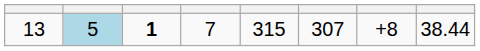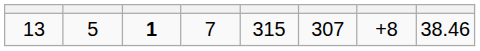 <table class="wikitable">
 <tr>
 <th width="40"></th>
 <th width="40"></th>
 <th width="40"></th>
 <th width="40"></th>
 <th width="40"></th>
 <th width="40"></th>
 <th width="40"></th>
 <th width="40"></th>
 </tr>
 <tr>
 <td align=center>13</td>
-<td align=center style="background: lightblue;">5</td>
+<td align=center>5</td>
 <td align=center><strong>1</strong></td>
 <td align=center>7</td>
 <td align=center>315</td>
 <td align=center>307</td>
 <td align=center>+8</td>
-<td align=center>38.44</td>
+<td align=center>38.46</td>
 </tr>
 </table>
